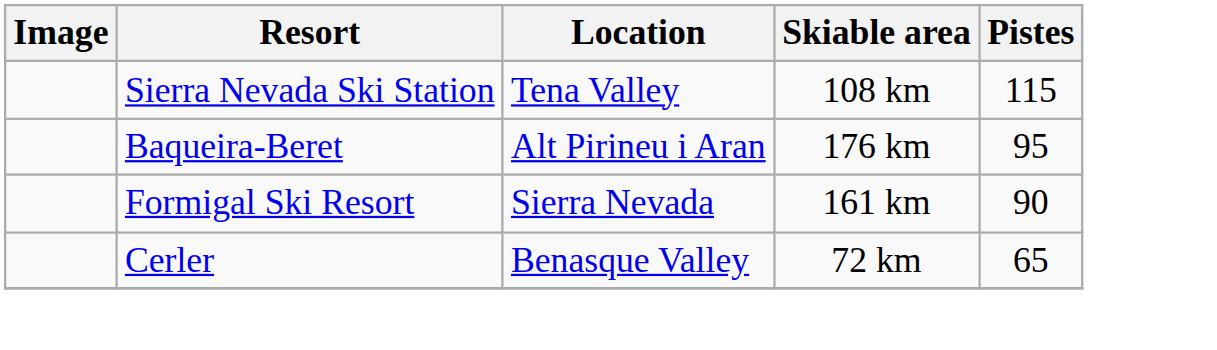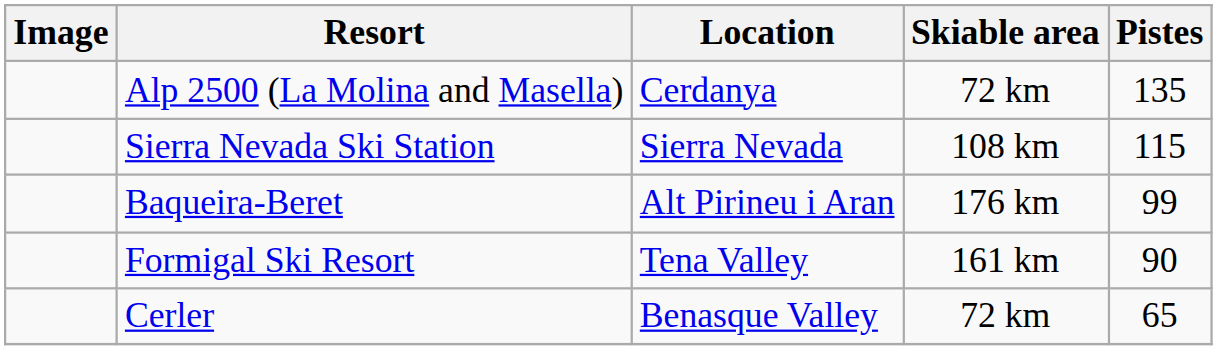 <table class="wikitable sortable">
 <tr>
 <th>Image</th>
 <th>Resort</th>
 <th>Location</th>
 <th>Skiable area</th>
 <th>Pistes</th>
 </tr>
 <tr>
 <td></td>
+<td><a href='#'>Alp 2500</a> (<a href='#'>La Molina</a> and <a href='#'>Masella</a>)</td>
+<td> <a href='#'>Cerdanya</a></td>
+<td align="center">72 km</td>
+<td align="center">135</td>
+</tr>
+<tr>
+<td></td>
 <td><a href='#'>Sierra Nevada Ski Station</a></td>
-<td> <a href='#'>Tena Valley</a></td>
+<td> <a href='#'>Sierra Nevada</a></td>
 <td align="center">108 km</td>
 <td align="center">115</td>
 </tr>
 <tr>
 <td></td>
 <td><a href='#'>Baqueira-Beret</a></td>
 <td> <a href='#'>Alt Pirineu i Aran</a></td>
 <td align="center">176 km</td>
-<td align="center">95</td>
+<td align="center">99</td>
 </tr>
 <tr>
 <td></td>
 <td><a href='#'>Formigal Ski Resort</a></td>
-<td> <a href='#'>Sierra Nevada</a></td>
+<td> <a href='#'>Tena Valley</a></td>
 <td align="center">161 km</td>
 <td align="center">90</td>
 </tr>
 <tr>
 <td></td>
 <td><a href='#'>Cerler</a></td>
 <td> <a href='#'>Benasque Valley</a></td>
 <td align="center">72 km</td>
 <td align="center">65</td>
 </tr>
 <tr>
 </tr>
 </table>
